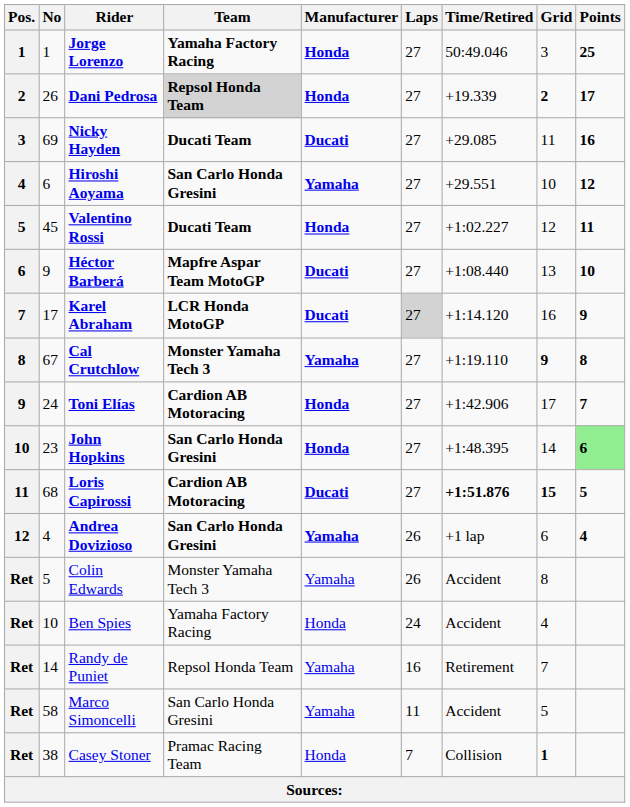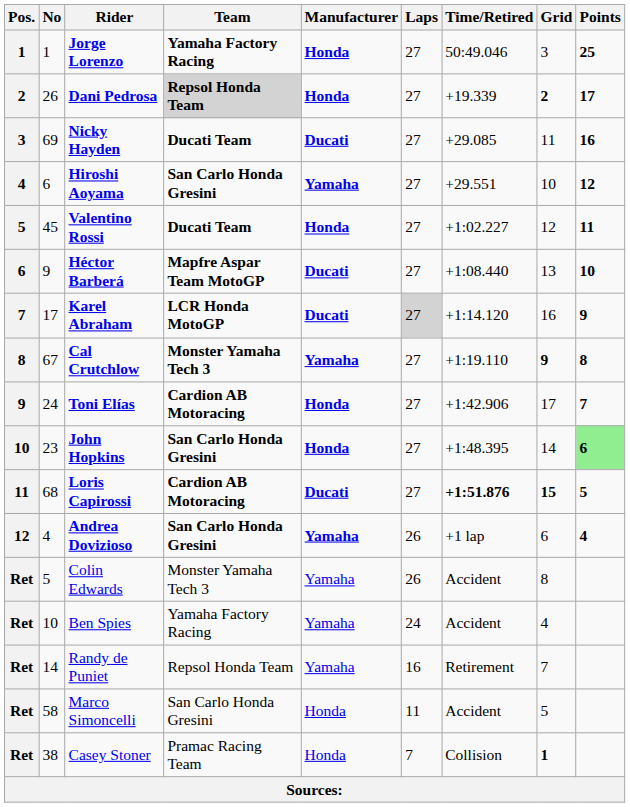 <table class="wikitable" style="font-size: 95%;">
 <tr>
 <th>Pos.</th>
 <th>No</th>
 <th>Rider</th>
 <th>Team</th>
 <th>Manufacturer</th>
 <th>Laps</th>
 <th>Time/Retired</th>
 <th>Grid</th>
 <th>Points</th>
 </tr>
 <tr>
 <th>1</th>
 <td>1</td>
 <td> <strong><a href='#'>Jorge Lorenzo</a></strong></td>
 <td><strong>Yamaha Factory Racing</strong></td>
 <td><strong><a href='#'>Honda</a></strong></td>
 <td>27</td>
 <td>50:49.046</td>
 <td>3</td>
 <td><strong>25</strong></td>
 </tr>
 <tr>
 <th>2</th>
 <td>26</td>
 <td> <strong><a href='#'>Dani Pedrosa</a></strong></td>
 <td style="background: lightgrey;"><strong>Repsol Honda Team</strong></td>
 <td><strong><a href='#'>Honda</a></strong></td>
 <td>27</td>
 <td>+19.339</td>
 <td><strong>2</strong></td>
 <td><strong>17</strong></td>
 </tr>
 <tr>
 <th>3</th>
 <td>69</td>
 <td> <strong><a href='#'>Nicky Hayden</a></strong></td>
 <td><strong>Ducati Team</strong></td>
 <td><strong><a href='#'>Ducati</a></strong></td>
 <td>27</td>
 <td>+29.085</td>
 <td>11</td>
 <td><strong>16</strong></td>
 </tr>
 <tr>
 <th>4</th>
 <td>6</td>
 <td> <strong><a href='#'>Hiroshi Aoyama</a></strong></td>
 <td><strong>San Carlo Honda Gresini</strong></td>
 <td><strong><a href='#'>Yamaha</a></strong></td>
 <td>27</td>
 <td>+29.551</td>
 <td>10</td>
 <td><strong>12</strong></td>
 </tr>
 <tr>
 <th>5</th>
 <td>45</td>
 <td> <strong><a href='#'>Valentino Rossi</a></strong></td>
 <td><strong>Ducati Team</strong></td>
 <td><strong><a href='#'>Honda</a></strong></td>
 <td>27</td>
 <td>+1:02.227</td>
 <td>12</td>
 <td><strong>11</strong></td>
 </tr>
 <tr>
 <th>6</th>
 <td>9</td>
 <td> <strong><a href='#'>Héctor Barberá</a></strong></td>
 <td><strong>Mapfre Aspar Team MotoGP</strong></td>
 <td><strong><a href='#'>Ducati</a></strong></td>
 <td>27</td>
 <td>+1:08.440</td>
 <td>13</td>
 <td><strong>10</strong></td>
 </tr>
 <tr>
 <th>7</th>
 <td>17</td>
 <td> <strong><a href='#'>Karel Abraham</a></strong></td>
 <td><strong>LCR Honda MotoGP</strong></td>
 <td><strong><a href='#'>Ducati</a></strong></td>
 <td style="background: lightgrey;">27</td>
 <td>+1:14.120</td>
 <td>16</td>
 <td><strong>9</strong></td>
 </tr>
 <tr>
 <th>8</th>
 <td>67</td>
 <td> <strong><a href='#'>Cal Crutchlow</a></strong></td>
 <td><strong>Monster Yamaha Tech 3</strong></td>
 <td><strong><a href='#'>Yamaha</a></strong></td>
 <td>27</td>
 <td>+1:19.110</td>
 <td><strong>9</strong></td>
 <td><strong>8</strong></td>
 </tr>
 <tr>
 <th>9</th>
 <td>24</td>
 <td> <strong><a href='#'>Toni Elías</a></strong></td>
 <td><strong>Cardion AB Motoracing</strong></td>
 <td><strong><a href='#'>Honda</a></strong></td>
 <td>27</td>
 <td>+1:42.906</td>
 <td>17</td>
 <td><strong>7</strong></td>
 </tr>
 <tr>
 <th>10</th>
 <td>23</td>
 <td> <strong><a href='#'>John Hopkins</a></strong></td>
 <td><strong>San Carlo Honda Gresini</strong></td>
 <td><strong><a href='#'>Honda</a></strong></td>
 <td>27</td>
 <td>+1:48.395</td>
 <td>14</td>
 <td style="background: lightgreen;"><strong>6</strong></td>
 </tr>
 <tr>
 <th>11</th>
 <td>68</td>
 <td> <strong><a href='#'>Loris Capirossi</a></strong></td>
 <td><strong>Cardion AB Motoracing</strong></td>
 <td><strong><a href='#'>Ducati</a></strong></td>
 <td>27</td>
 <td><strong>+1:51.876</strong></td>
 <td><strong>15</strong></td>
 <td><strong>5</strong></td>
 </tr>
 <tr>
 <th>12</th>
 <td>4</td>
 <td> <strong><a href='#'>Andrea Dovizioso</a></strong></td>
 <td><strong>San Carlo Honda Gresini</strong></td>
 <td><strong><a href='#'>Yamaha</a></strong></td>
 <td>26</td>
 <td>+1 lap</td>
 <td>6</td>
 <td><strong>4</strong></td>
 </tr>
 <tr>
 <th>Ret</th>
 <td>5</td>
 <td> <a href='#'>Colin Edwards</a></td>
 <td>Monster Yamaha Tech 3</td>
 <td><a href='#'>Yamaha</a></td>
 <td>26</td>
 <td>Accident</td>
 <td>8</td>
 <td></td>
 </tr>
 <tr>
 <th>Ret</th>
 <td>10</td>
 <td> <a href='#'>Ben Spies</a></td>
 <td>Yamaha Factory Racing</td>
-<td><a href='#'>Honda</a></td>
+<td><a href='#'>Yamaha</a></td>
 <td>24</td>
 <td>Accident</td>
 <td>4</td>
 <td></td>
 </tr>
 <tr>
 <th>Ret</th>
 <td>14</td>
 <td> <a href='#'>Randy de Puniet</a></td>
 <td>Repsol Honda Team</td>
 <td><a href='#'>Yamaha</a></td>
 <td>16</td>
 <td>Retirement</td>
 <td>7</td>
 <td></td>
 </tr>
 <tr>
 <th>Ret</th>
 <td>58</td>
 <td> <a href='#'>Marco Simoncelli</a></td>
 <td>San Carlo Honda Gresini</td>
-<td><a href='#'>Yamaha</a></td>
+<td><a href='#'>Honda</a></td>
 <td>11</td>
 <td>Accident</td>
 <td>5</td>
 <td></td>
 </tr>
 <tr>
 <th>Ret</th>
 <td>38</td>
 <td> <a href='#'>Casey Stoner</a></td>
 <td>Pramac Racing Team</td>
 <td><a href='#'>Honda</a></td>
 <td>7</td>
 <td>Collision</td>
 <td><strong>1</strong></td>
 <td></td>
 </tr>
 <tr>
 <th colspan=9>Sources: </th>
 </tr>
 </table>
